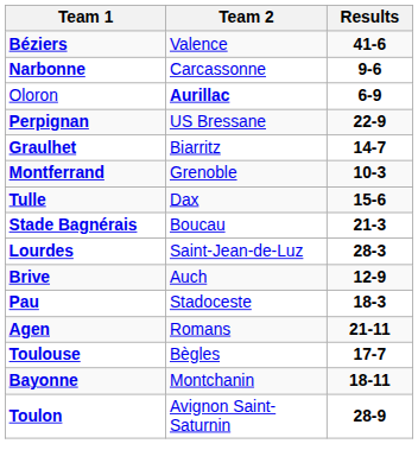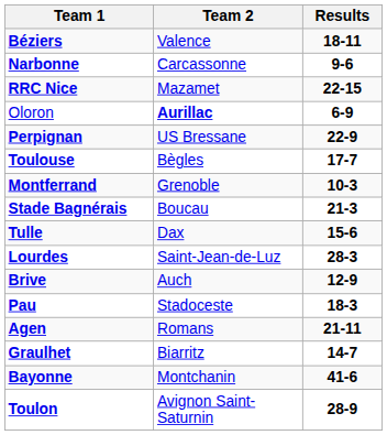 <table class="wikitable" width=400>
 <tr>
 <th>Team 1</th>
 <th>Team 2</th>
 <th>Results</th>
 </tr>
 <tr>
 <td width=150><strong><a href='#'>Béziers</a></strong></td>
 <td width=150><a href='#'>Valence</a></td>
-<td align="center"><strong>41-6</strong></td>
+<td align="center"><strong>18-11</strong></td>
 </tr>
 <tr bgcolor="white">
 <td><strong><a href='#'>Narbonne</a></strong></td>
 <td><a href='#'>Carcassonne</a></td>
 <td align="center"><strong>9-6</strong></td>
+</tr>
+<tr>
+<td><strong><a href='#'>RRC Nice</a></strong></td>
+<td><a href='#'>Mazamet</a></td>
+<td align="center"><strong>22-15</strong></td>
 </tr>
 <tr bgcolor="white">
 <td><a href='#'>Oloron</a></td>
 <td><strong><a href='#'>Aurillac</a></strong></td>
 <td align="center"><strong>6-9</strong></td>
 </tr>
 <tr>
 <td><strong><a href='#'>Perpignan</a></strong></td>
 <td><a href='#'>US Bressane</a></td>
 <td align="center"><strong>22-9</strong></td>
 </tr>
 <tr bgcolor="white">
-<td><strong><a href='#'>Graulhet</a></strong></td>
-<td><a href='#'>Biarritz</a></td>
-<td align="center"><strong>14-7</strong></td>
+<td><strong><a href='#'>Toulouse</a></strong></td>
+<td><a href='#'>Bègles</a></td>
+<td align="center"><strong>17-7</strong></td>
 </tr>
 <tr>
 <td><strong><a href='#'>Montferrand</a></strong></td>
 <td><a href='#'>Grenoble</a></td>
 <td align="center"><strong>10-3</strong></td>
 </tr>
+<tr bgcolor="white">
+<td><strong><a href='#'>Stade Bagnérais</a></strong></td>
+<td><a href='#'>Boucau</a></td>
+<td align="center"><strong>21-3</strong></td>
+</tr>
 <tr>
 <td><strong><a href='#'>Tulle</a></strong></td>
 <td><a href='#'>Dax</a></td>
 <td align="center"><strong>15-6</strong></td>
-</tr>
-<tr bgcolor="white">
-<td><strong><a href='#'>Stade Bagnérais</a></strong></td>
-<td><a href='#'>Boucau</a></td>
-<td align="center"><strong>21-3</strong></td>
 </tr>
 <tr bgcolor="white">
 <td><strong><a href='#'>Lourdes</a></strong></td>
 <td><a href='#'>Saint-Jean-de-Luz</a></td>
 <td align="center"><strong>28-3</strong></td>
 </tr>
 <tr>
 <td><strong><a href='#'>Brive</a></strong></td>
 <td><a href='#'>Auch</a></td>
 <td align="center"><strong>12-9</strong></td>
 </tr>
 <tr bgcolor="white">
 <td><strong><a href='#'>Pau</a></strong></td>
 <td><a href='#'>Stadoceste</a></td>
 <td align="center"><strong>18-3</strong></td>
 </tr>
 <tr>
 <td><strong><a href='#'>Agen</a></strong></td>
 <td><a href='#'>Romans</a></td>
 <td align="center"><strong>21-11</strong></td>
 </tr>
 <tr bgcolor="white">
-<td><strong><a href='#'>Toulouse</a></strong></td>
-<td><a href='#'>Bègles</a></td>
-<td align="center"><strong>17-7</strong></td>
+<td><strong><a href='#'>Graulhet</a></strong></td>
+<td><a href='#'>Biarritz</a></td>
+<td align="center"><strong>14-7</strong></td>
 </tr>
 <tr>
 <td><strong><a href='#'>Bayonne</a></strong></td>
 <td><a href='#'>Montchanin</a></td>
-<td align="center"><strong>18-11</strong></td>
+<td align="center"><strong>41-6</strong></td>
 </tr>
 <tr bgcolor="white">
 <td><strong><a href='#'>Toulon</a></strong></td>
 <td><a href='#'>Avignon Saint-Saturnin</a></td>
 <td align="center"><strong>28-9</strong></td>
 </tr>
 </table>
